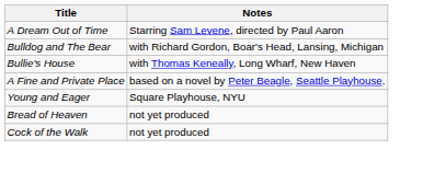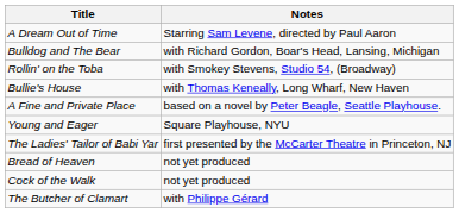 <table class="wikitable sortable">
 <tr>
 <th>Title</th>
 <th class="unsortable">Notes</th>
 </tr>
 <tr>
 <td><em>A Dream Out of Time</em></td>
 <td>Starring <a href='#'>Sam Levene</a>, directed by Paul Aaron</td>
 </tr>
 <tr>
 <td><em>Bulldog and The Bear</em></td>
 <td>with Richard Gordon, Boar's Head, Lansing, Michigan</td>
 </tr>
 <tr>
+<td><em>Rollin' on the Toba</em></td>
+<td>with Smokey Stevens, <a href='#'>Studio 54</a>, (Broadway)</td>
+</tr>
+<tr>
 <td><em>Bullie's House</em></td>
 <td>with <a href='#'>Thomas Keneally</a>, Long Wharf, New Haven</td>
 </tr>
 <tr>
 <td><em>A Fine and Private Place</em></td>
 <td>based on a novel by <a href='#'>Peter Beagle</a>, <a href='#'>Seattle Playhouse</a>.</td>
 </tr>
 <tr>
 <td><em>Young and Eager</em></td>
 <td>Square Playhouse, NYU</td>
 </tr>
 <tr>
+<td><em>The Ladies' Tailor of Babi Yar</em></td>
+<td>first presented by the <a href='#'>McCarter Theatre</a> in Princeton, NJ</td>
+</tr>
+<tr>
 <td><em>Bread of Heaven</em></td>
 <td>not yet produced</td>
 </tr>
 <tr>
 <td><em>Cock of the Walk</em></td>
 <td>not yet produced</td>
 </tr>
+<tr>
+<td><em>The Butcher of Clamart</em></td>
+<td>with <a href='#'>Philippe Gérard</a></td>
+</tr>
 </table>
